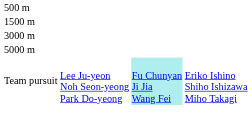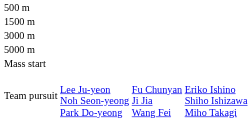 <table>
 <tr>
 <td>500 m<br></td>
 <td></td>
 <td></td>
 <td></td>
 </tr>
 <tr>
 <td>1500 m<br></td>
 <td></td>
 <td></td>
 <td></td>
 </tr>
 <tr>
 <td>3000 m<br></td>
 <td></td>
 <td></td>
 <td></td>
 </tr>
 <tr>
 <td>5000 m<br></td>
 <td></td>
 <td></td>
 <td></td>
 </tr>
 <tr>
+<td>Mass start<br></td>
+<td></td>
+<td></td>
+<td></td>
+</tr>
+<tr>
 <td>Team pursuit<br></td>
 <td><br><a href='#'>Lee Ju-yeon</a><br><a href='#'>Noh Seon-yeong</a><br><a href='#'>Park Do-yeong</a></td>
-<td style="background: paleturquoise;"><br><a href='#'>Fu Chunyan</a><br><a href='#'>Ji Jia</a><br><a href='#'>Wang Fei</a></td>
+<td><br><a href='#'>Fu Chunyan</a><br><a href='#'>Ji Jia</a><br><a href='#'>Wang Fei</a></td>
 <td><br><a href='#'>Eriko Ishino</a><br><a href='#'>Shiho Ishizawa</a><br><a href='#'>Miho Takagi</a></td>
 </tr>
 </table>
